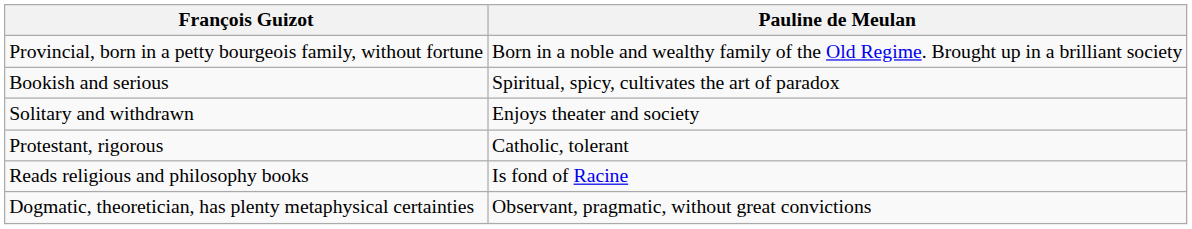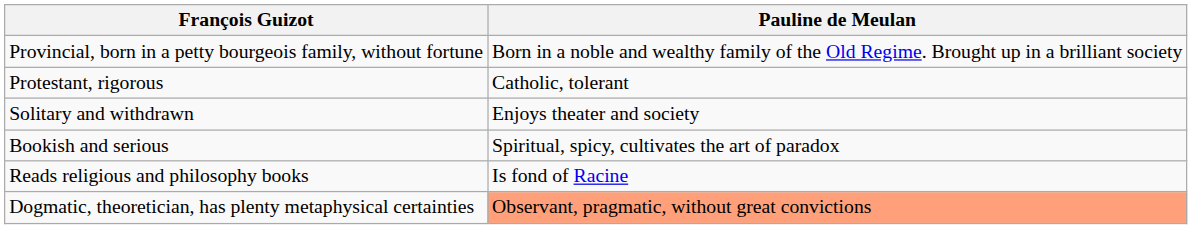 <table class="wikitable sortable">
 <tr>
 <th>François Guizot</th>
 <th>Pauline de Meulan</th>
 </tr>
 <tr>
 <td>Provincial, born in a petty bourgeois family, without fortune</td>
 <td>Born in a noble and wealthy family of the <a href='#'>Old Regime</a>. Brought up in a brilliant society</td>
 </tr>
 <tr>
-<td>Bookish and serious</td>
-<td>Spiritual, spicy, cultivates the art of paradox</td>
+<td>Protestant, rigorous</td>
+<td>Catholic, tolerant</td>
 </tr>
 <tr>
 <td>Solitary and withdrawn</td>
 <td>Enjoys theater and society</td>
 </tr>
 <tr>
-<td>Protestant, rigorous</td>
-<td>Catholic, tolerant</td>
+<td>Bookish and serious</td>
+<td>Spiritual, spicy, cultivates the art of paradox</td>
 </tr>
 <tr>
 <td>Reads religious and philosophy books</td>
 <td>Is fond of <a href='#'>Racine</a></td>
 </tr>
 <tr>
 <td>Dogmatic, theoretician, has plenty metaphysical certainties</td>
-<td>Observant, pragmatic, without great convictions</td>
+<td style="background: lightsalmon;">Observant, pragmatic, without great convictions</td>
 </tr>
 </table>
